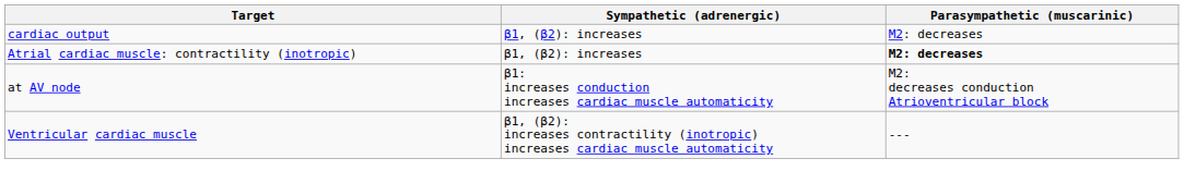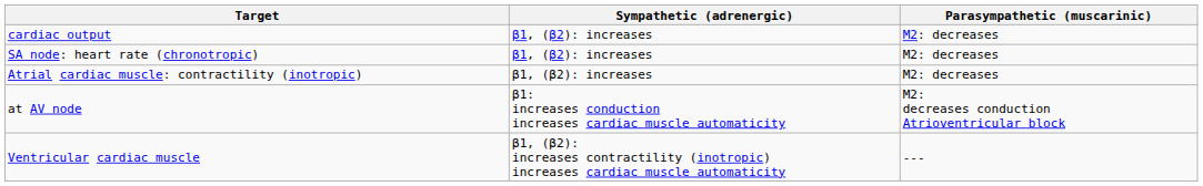 <table class="wikitable" width=100% width=100%>
 <tr>
 <th>Target</th>
 <th>Sympathetic  (adrenergic)</th>
 <th>Parasympathetic (muscarinic)</th>
 </tr>
 <tr>
 <td><a href='#'>cardiac output</a></td>
 <td><a href='#'>β1</a>, (<a href='#'>β2</a>): increases</td>
 <td><a href='#'>M2</a>: decreases</td>
 </tr>
 <tr>
+<td><a href='#'>SA node</a>: heart rate (<a href='#'>chronotropic</a>)</td>
+<td><a href='#'>β1</a>, (<a href='#'>β2</a>): increases</td>
+<td>M2: decreases</td>
+</tr>
+<tr>
 <td><a href='#'>Atrial</a> <a href='#'>cardiac muscle</a>: contractility (<a href='#'>inotropic</a>)</td>
 <td>β1, (β2): increases</td>
-<td><strong>M2: decreases</strong></td>
+<td>M2: decreases</td>
 </tr>
 <tr>
 <td>at <a href='#'>AV node</a></td>
 <td>β1: <br> increases <a href='#'>conduction</a> <br> increases <a href='#'>cardiac muscle automaticity</a></td>
 <td>M2: <br> decreases conduction <br> <a href='#'>Atrioventricular block</a></td>
 </tr>
 <tr>
 <td><a href='#'>Ventricular</a> <a href='#'>cardiac muscle</a></td>
 <td>β1, (β2): <br> increases contractility (<a href='#'>inotropic</a>) <br> increases <a href='#'>cardiac muscle automaticity</a></td>
 <td>---</td>
 </tr>
 </table>
